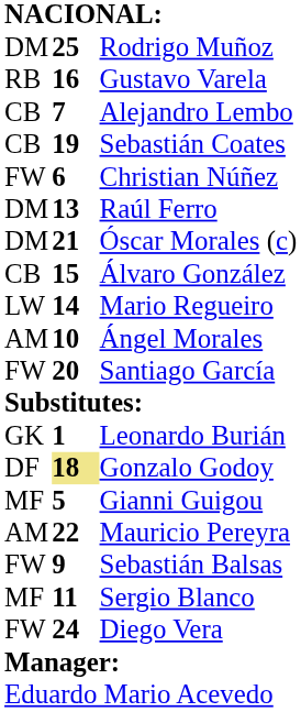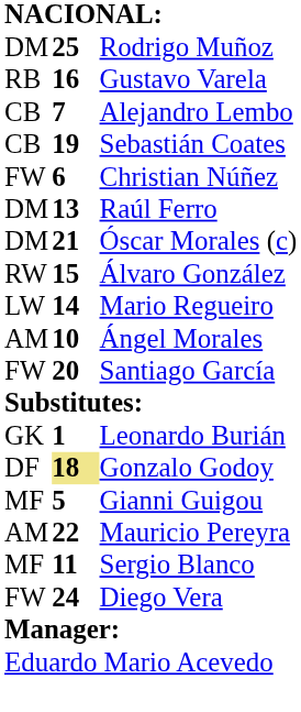 <table cellspacing="0" cellpadding="0" style="font-size:90%; margin:auto;">
 <tr>
 <td colspan="4"><strong>NACIONAL:</strong></td>
 </tr>
 <tr>
 <th width=25></th>
 <th width=25></th>
 </tr>
 <tr>
 <td>DM</td>
 <td><strong>25</strong></td>
 <td> <a href='#'>Rodrigo Muñoz</a></td>
 </tr>
 <tr>
 <td>RB</td>
 <td><strong>16</strong></td>
 <td> <a href='#'>Gustavo Varela</a></td>
 <td></td>
 </tr>
 <tr>
 <td>CB</td>
 <td><strong>7</strong></td>
 <td> <a href='#'>Alejandro Lembo</a></td>
 <td></td>
 </tr>
 <tr>
 <td>CB</td>
 <td><strong>19</strong></td>
 <td> <a href='#'>Sebastián Coates</a></td>
 </tr>
 <tr>
 <td>FW</td>
 <td><strong>6</strong></td>
 <td> <a href='#'>Christian Núñez</a></td>
 </tr>
 <tr>
 <td>DM</td>
 <td><strong>13</strong></td>
 <td> <a href='#'>Raúl Ferro</a></td>
 <td></td>
 <td></td>
 </tr>
 <tr>
 <td>DM</td>
 <td><strong>21</strong></td>
 <td> <a href='#'>Óscar Morales</a> (<a href='#'>c</a>)</td>
 </tr>
 <tr>
-<td>CB</td>
+<td>RW</td>
 <td><strong>15</strong></td>
 <td> <a href='#'>Álvaro González</a></td>
 <td></td>
 <td></td>
 </tr>
 <tr>
 <td>LW</td>
 <td><strong>14</strong></td>
 <td> <a href='#'>Mario Regueiro</a></td>
 <td></td>
 </tr>
 <tr>
 <td>AM</td>
 <td><strong>10</strong></td>
 <td> <a href='#'>Ángel Morales</a></td>
 <td></td>
 <td></td>
 </tr>
 <tr>
 <td>FW</td>
 <td><strong>20</strong></td>
 <td> <a href='#'>Santiago García</a></td>
 </tr>
 <tr>
 <td colspan=3><strong>Substitutes:</strong></td>
 </tr>
 <tr>
 <td>GK</td>
 <td><strong>1</strong></td>
 <td> <a href='#'>Leonardo Burián</a></td>
 </tr>
 <tr>
 <td>DF</td>
 <td style="background: khaki;"><strong>18</strong></td>
 <td> <a href='#'>Gonzalo Godoy</a></td>
 </tr>
 <tr>
 <td>MF</td>
 <td><strong>5</strong></td>
 <td> <a href='#'>Gianni Guigou</a></td>
 </tr>
 <tr>
 <td>AM</td>
 <td><strong>22</strong></td>
 <td> <a href='#'>Mauricio Pereyra</a></td>
 <td></td>
 <td></td>
 </tr>
 <tr>
-<td>FW</td>
-<td><strong>9</strong></td>
-<td> <a href='#'>Sebastián Balsas</a></td>
-<td></td>
-<td></td>
-</tr>
-<tr>
 <td>MF</td>
 <td><strong>11</strong></td>
 <td> <a href='#'>Sergio Blanco</a></td>
 <td></td>
 <td></td>
 </tr>
 <tr>
 <td>FW</td>
 <td><strong>24</strong></td>
 <td> <a href='#'>Diego Vera</a></td>
 </tr>
 <tr>
 <td colspan=3><strong>Manager:</strong></td>
 </tr>
 <tr>
 <td colspan=4> <a href='#'>Eduardo Mario Acevedo</a></td>
 </tr>
 </table>
